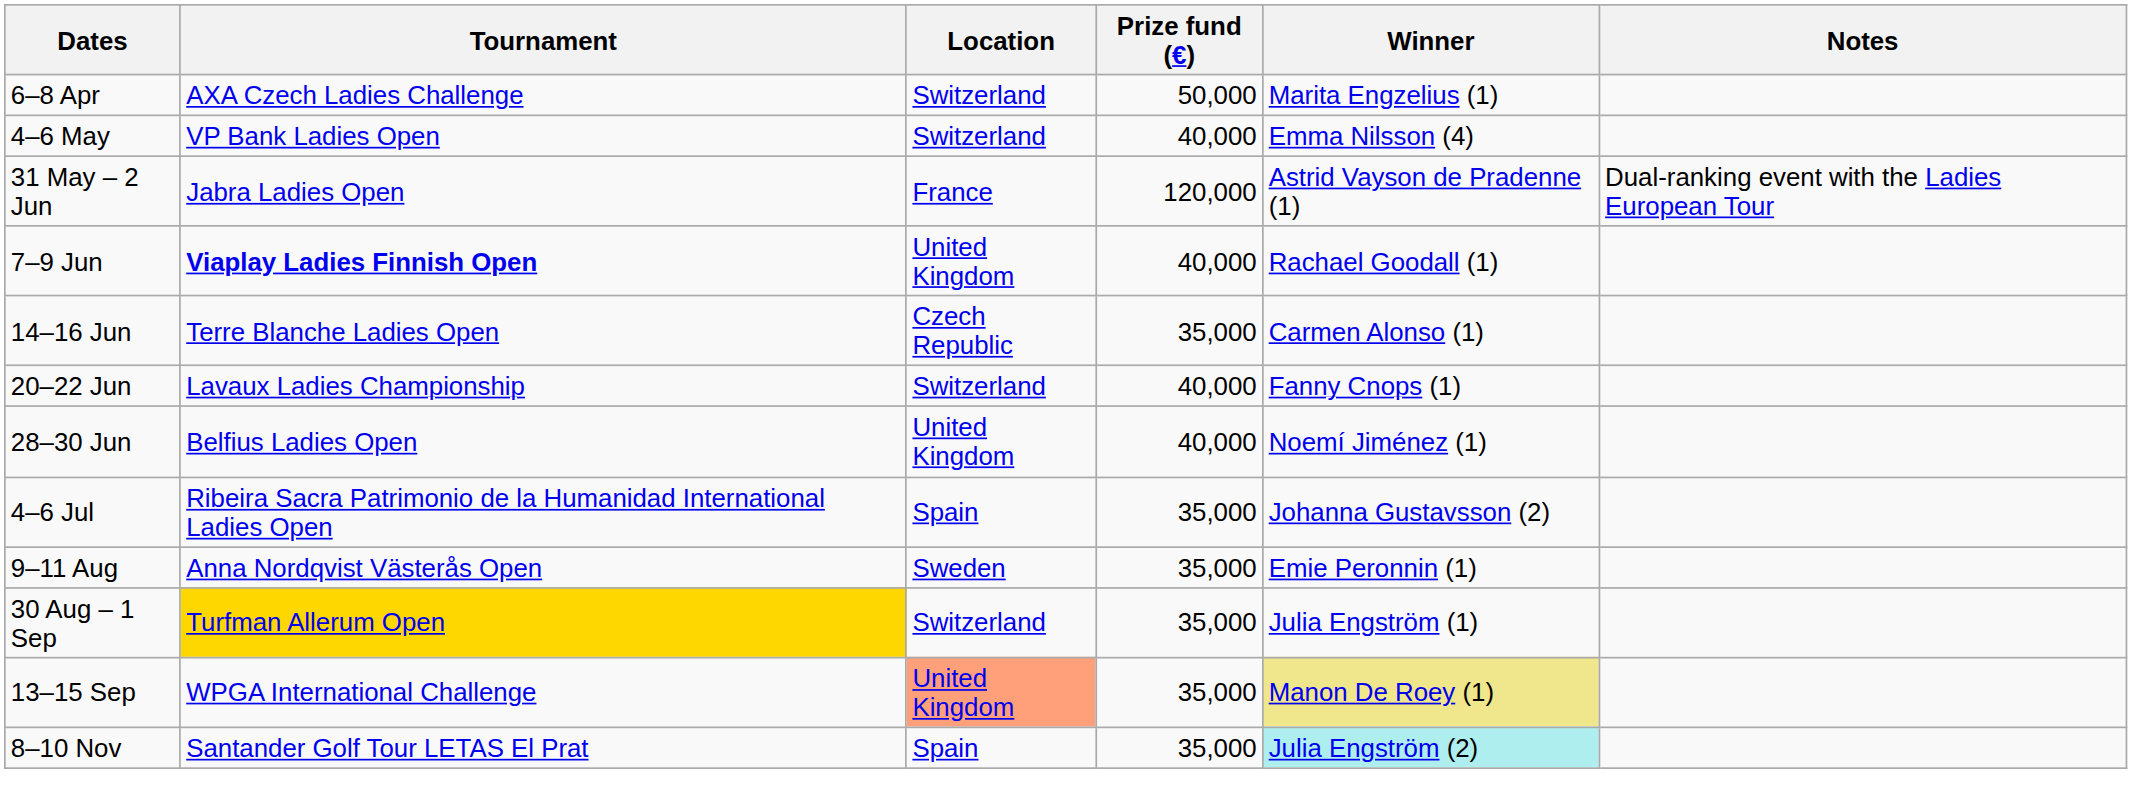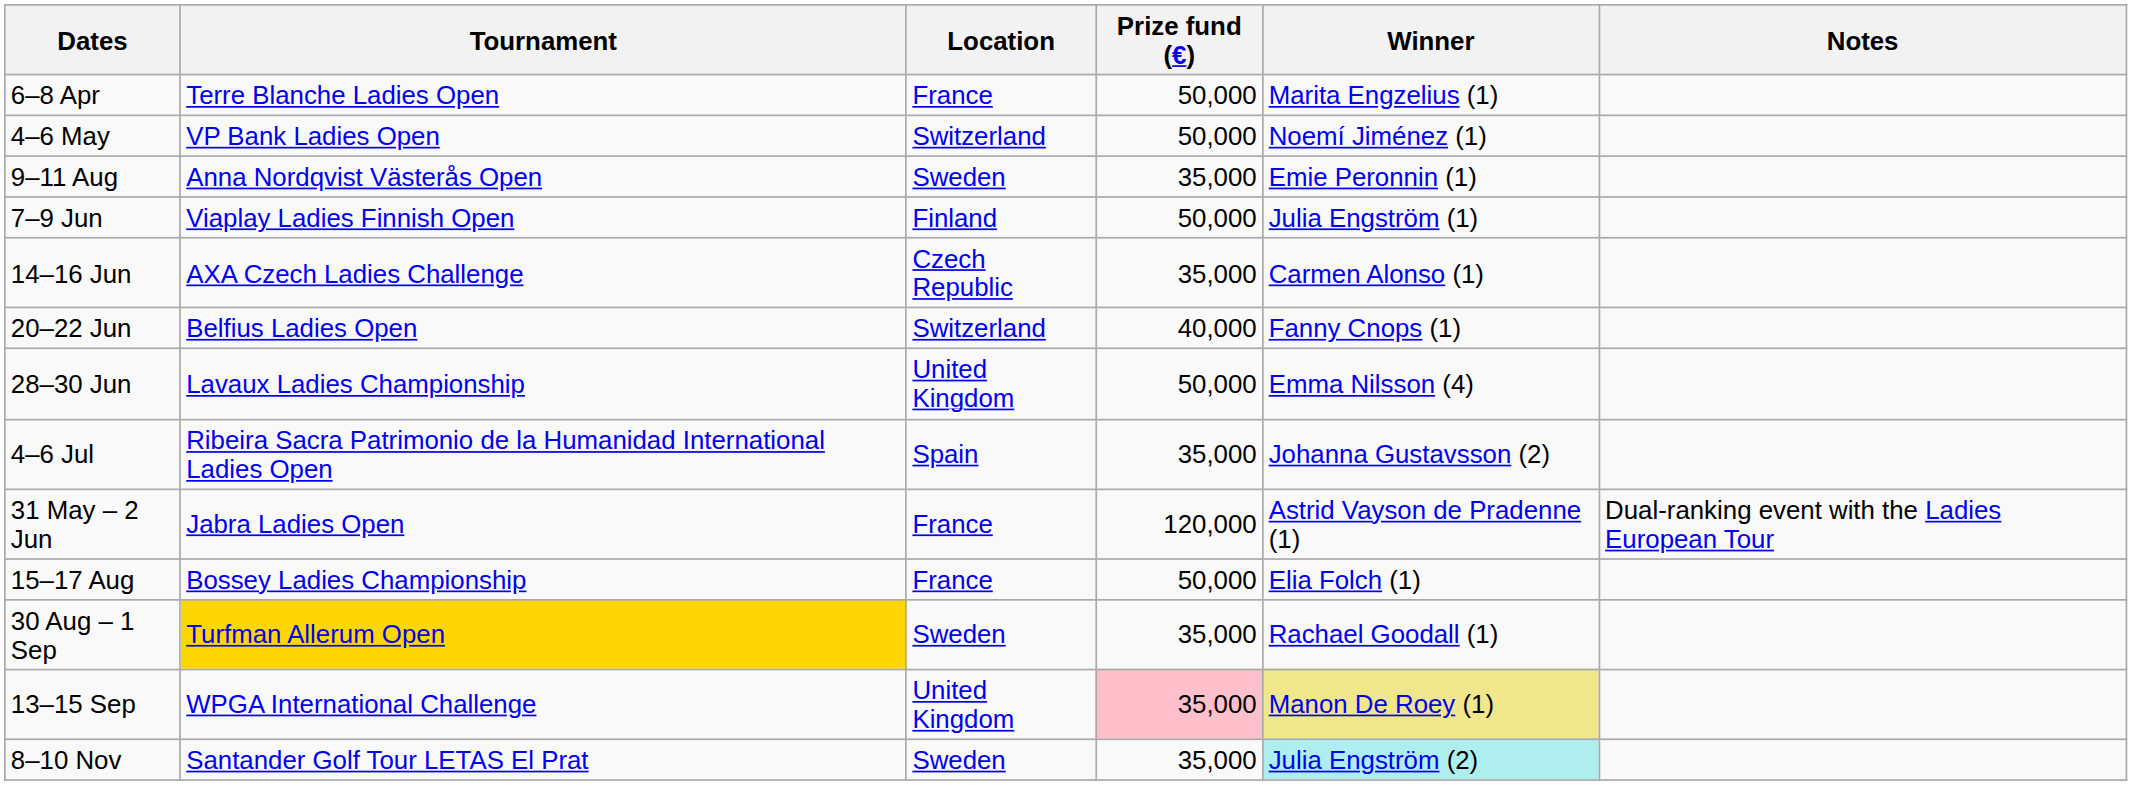 <table class="wikitable sortable" style="font-size:95%;">
 <tr>
 <th>Dates</th>
 <th>Tournament</th>
 <th>Location</th>
 <th>Prize fund (<a href='#'>€</a>)</th>
 <th>Winner</th>
 <th>Notes</th>
 </tr>
 <tr>
 <td>6–8 Apr</td>
-<td><a href='#'>AXA Czech Ladies Challenge</a></td>
-<td><a href='#'>Switzerland</a></td>
+<td><a href='#'>Terre Blanche Ladies Open</a></td>
+<td><a href='#'>France</a></td>
 <td align=right>50,000</td>
 <td> <a href='#'>Marita Engzelius</a> (1)</td>
 <td></td>
 </tr>
 <tr>
 <td>4–6 May</td>
 <td><a href='#'>VP Bank Ladies Open</a></td>
 <td><a href='#'>Switzerland</a></td>
+<td align=right>50,000</td>
+<td> <a href='#'>Noemí Jiménez</a> (1)</td>
+<td></td>
+</tr>
+<tr>
+<td>9–11 Aug</td>
+<td><a href='#'>Anna Nordqvist Västerås Open</a></td>
+<td><a href='#'>Sweden</a></td>
+<td align=right>35,000</td>
+<td> <a href='#'>Emie Peronnin</a> (1)</td>
+<td></td>
+</tr>
+<tr>
+<td>7–9 Jun</td>
+<td><a href='#'>Viaplay Ladies Finnish Open</a></td>
+<td><a href='#'>Finland</a></td>
+<td align=right>50,000</td>
+<td> <a href='#'>Julia Engström</a> (1)</td>
+<td></td>
+</tr>
+<tr>
+<td>14–16 Jun</td>
+<td><a href='#'>AXA Czech Ladies Challenge</a></td>
+<td><a href='#'>Czech Republic</a></td>
+<td align=right>35,000</td>
+<td> <a href='#'>Carmen Alonso</a> (1)</td>
+<td></td>
+</tr>
+<tr>
+<td>20–22 Jun</td>
+<td><a href='#'>Belfius Ladies Open</a></td>
+<td><a href='#'>Switzerland</a></td>
 <td align=right>40,000</td>
+<td> <a href='#'>Fanny Cnops</a> (1)</td>
+<td></td>
+</tr>
+<tr>
+<td>28–30 Jun</td>
+<td><a href='#'>Lavaux Ladies Championship</a></td>
+<td><a href='#'>United Kingdom</a></td>
+<td align=right>50,000</td>
 <td> <a href='#'>Emma Nilsson</a> (4)</td>
+<td></td>
+</tr>
+<tr>
+<td>4–6 Jul</td>
+<td><a href='#'>Ribeira Sacra Patrimonio de la Humanidad International Ladies Open</a></td>
+<td><a href='#'>Spain</a></td>
+<td align=right>35,000</td>
+<td> <a href='#'>Johanna Gustavsson</a> (2)</td>
 <td></td>
 </tr>
 <tr>
 <td>31 May – 2 Jun</td>
 <td><a href='#'>Jabra Ladies Open</a></td>
 <td><a href='#'>France</a></td>
 <td align=right>120,000</td>
 <td> <a href='#'>Astrid Vayson de Pradenne</a> (1)</td>
 <td>Dual-ranking event with the <a href='#'>Ladies European Tour</a></td>
 </tr>
 <tr>
-<td>7–9 Jun</td>
-<td><strong><a href='#'>Viaplay Ladies Finnish Open</a></strong></td>
-<td><a href='#'>United Kingdom</a></td>
-<td align=right>40,000</td>
-<td> <a href='#'>Rachael Goodall</a> (1)</td>
-<td></td>
-</tr>
-<tr>
-<td>14–16 Jun</td>
-<td><a href='#'>Terre Blanche Ladies Open</a></td>
-<td><a href='#'>Czech Republic</a></td>
-<td align=right>35,000</td>
-<td> <a href='#'>Carmen Alonso</a> (1)</td>
-<td></td>
-</tr>
-<tr>
-<td>20–22 Jun</td>
-<td><a href='#'>Lavaux Ladies Championship</a></td>
-<td><a href='#'>Switzerland</a></td>
-<td align=right>40,000</td>
-<td> <a href='#'>Fanny Cnops</a> (1)</td>
-<td></td>
-</tr>
-<tr>
-<td>28–30 Jun</td>
-<td><a href='#'>Belfius Ladies Open</a></td>
-<td><a href='#'>United Kingdom</a></td>
-<td align=right>40,000</td>
-<td> <a href='#'>Noemí Jiménez</a> (1)</td>
-<td></td>
-</tr>
-<tr>
-<td>4–6 Jul</td>
-<td><a href='#'>Ribeira Sacra Patrimonio de la Humanidad International Ladies Open</a></td>
-<td><a href='#'>Spain</a></td>
-<td align=right>35,000</td>
-<td> <a href='#'>Johanna Gustavsson</a> (2)</td>
-<td></td>
-</tr>
-<tr>
-<td>9–11 Aug</td>
-<td><a href='#'>Anna Nordqvist Västerås Open</a></td>
-<td><a href='#'>Sweden</a></td>
-<td align=right>35,000</td>
-<td> <a href='#'>Emie Peronnin</a> (1)</td>
+<td>15–17 Aug</td>
+<td><a href='#'>Bossey Ladies Championship</a></td>
+<td><a href='#'>France</a></td>
+<td align=right>50,000</td>
+<td> <a href='#'>Elia Folch</a> (1)</td>
 <td></td>
 </tr>
 <tr>
 <td>30 Aug – 1 Sep</td>
 <td style="background: gold;"><a href='#'>Turfman Allerum Open</a></td>
-<td><a href='#'>Switzerland</a></td>
+<td><a href='#'>Sweden</a></td>
 <td align=right>35,000</td>
-<td> <a href='#'>Julia Engström</a> (1)</td>
+<td> <a href='#'>Rachael Goodall</a> (1)</td>
 <td></td>
 </tr>
 <tr>
 <td>13–15 Sep</td>
 <td><a href='#'>WPGA International Challenge</a></td>
-<td style="background: lightsalmon;"><a href='#'>United Kingdom</a></td>
-<td align=right>35,000</td>
+<td><a href='#'>United Kingdom</a></td>
+<td align=right style="background: pink;">35,000</td>
 <td style="background: khaki;"> <a href='#'>Manon De Roey</a> (1)</td>
 <td></td>
 </tr>
 <tr>
 <td>8–10 Nov</td>
 <td><a href='#'>Santander Golf Tour LETAS El Prat</a></td>
-<td><a href='#'>Spain</a></td>
+<td><a href='#'>Sweden</a></td>
 <td align=right>35,000</td>
 <td style="background: paleturquoise;"> <a href='#'>Julia Engström</a> (2)</td>
 <td></td>
 </tr>
 </table>
